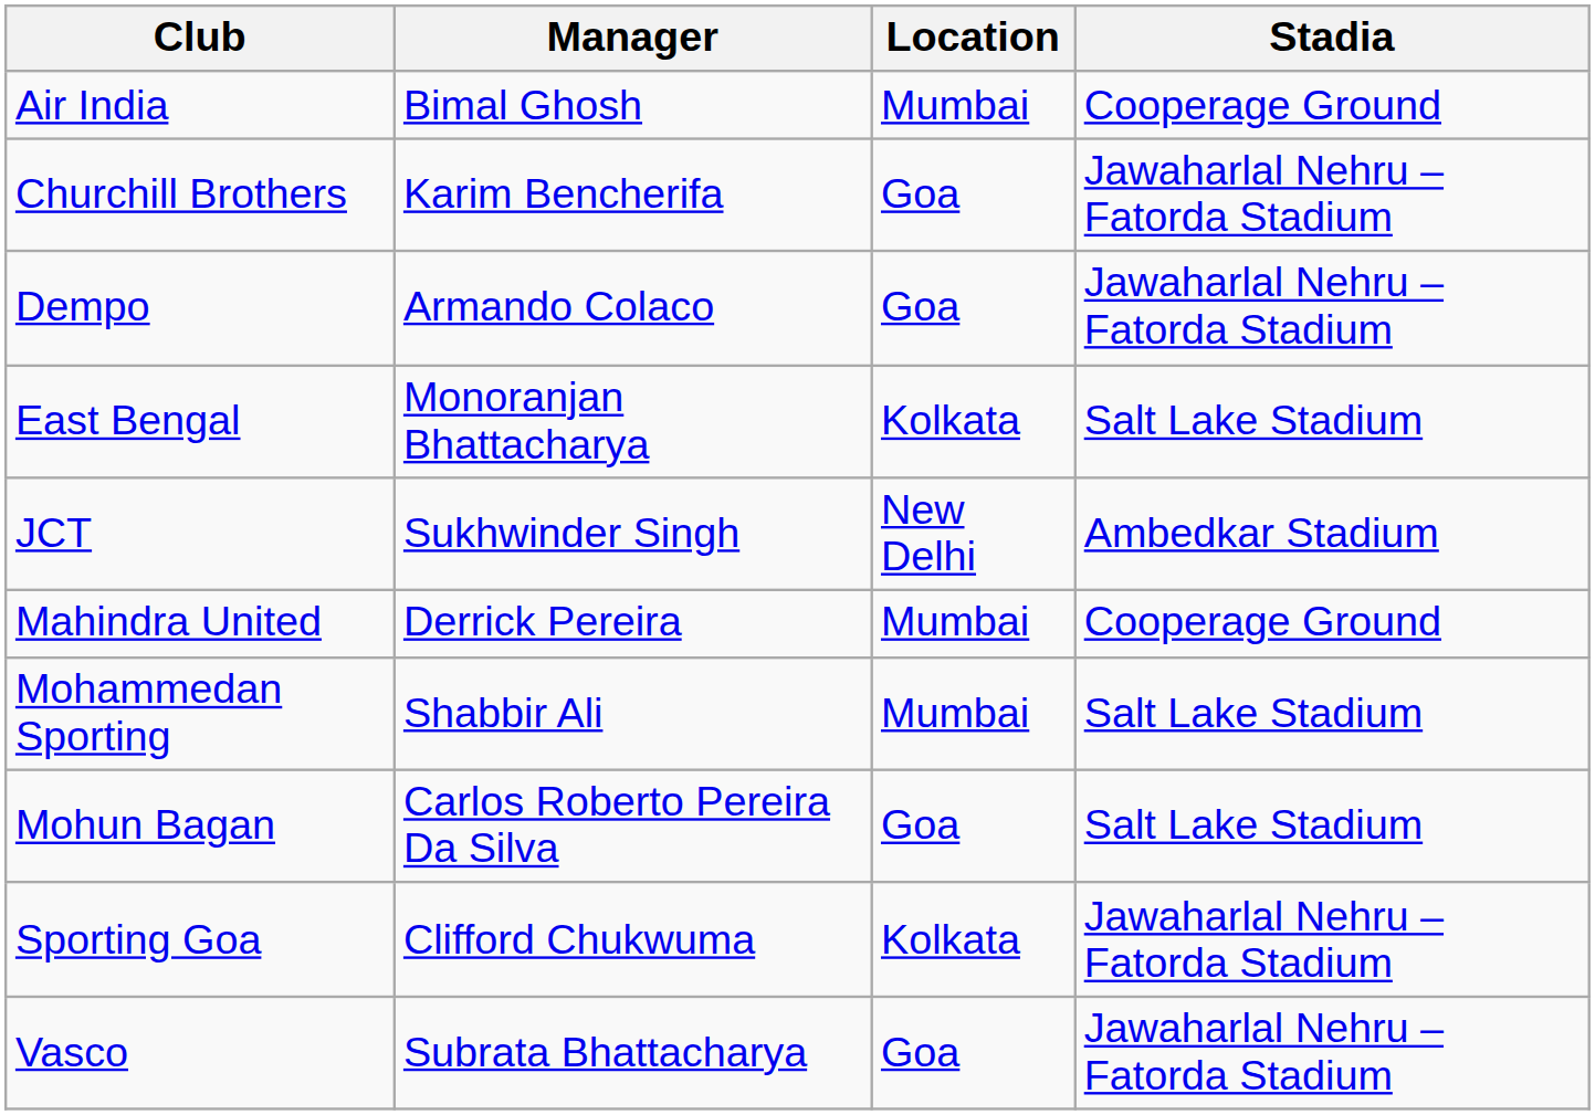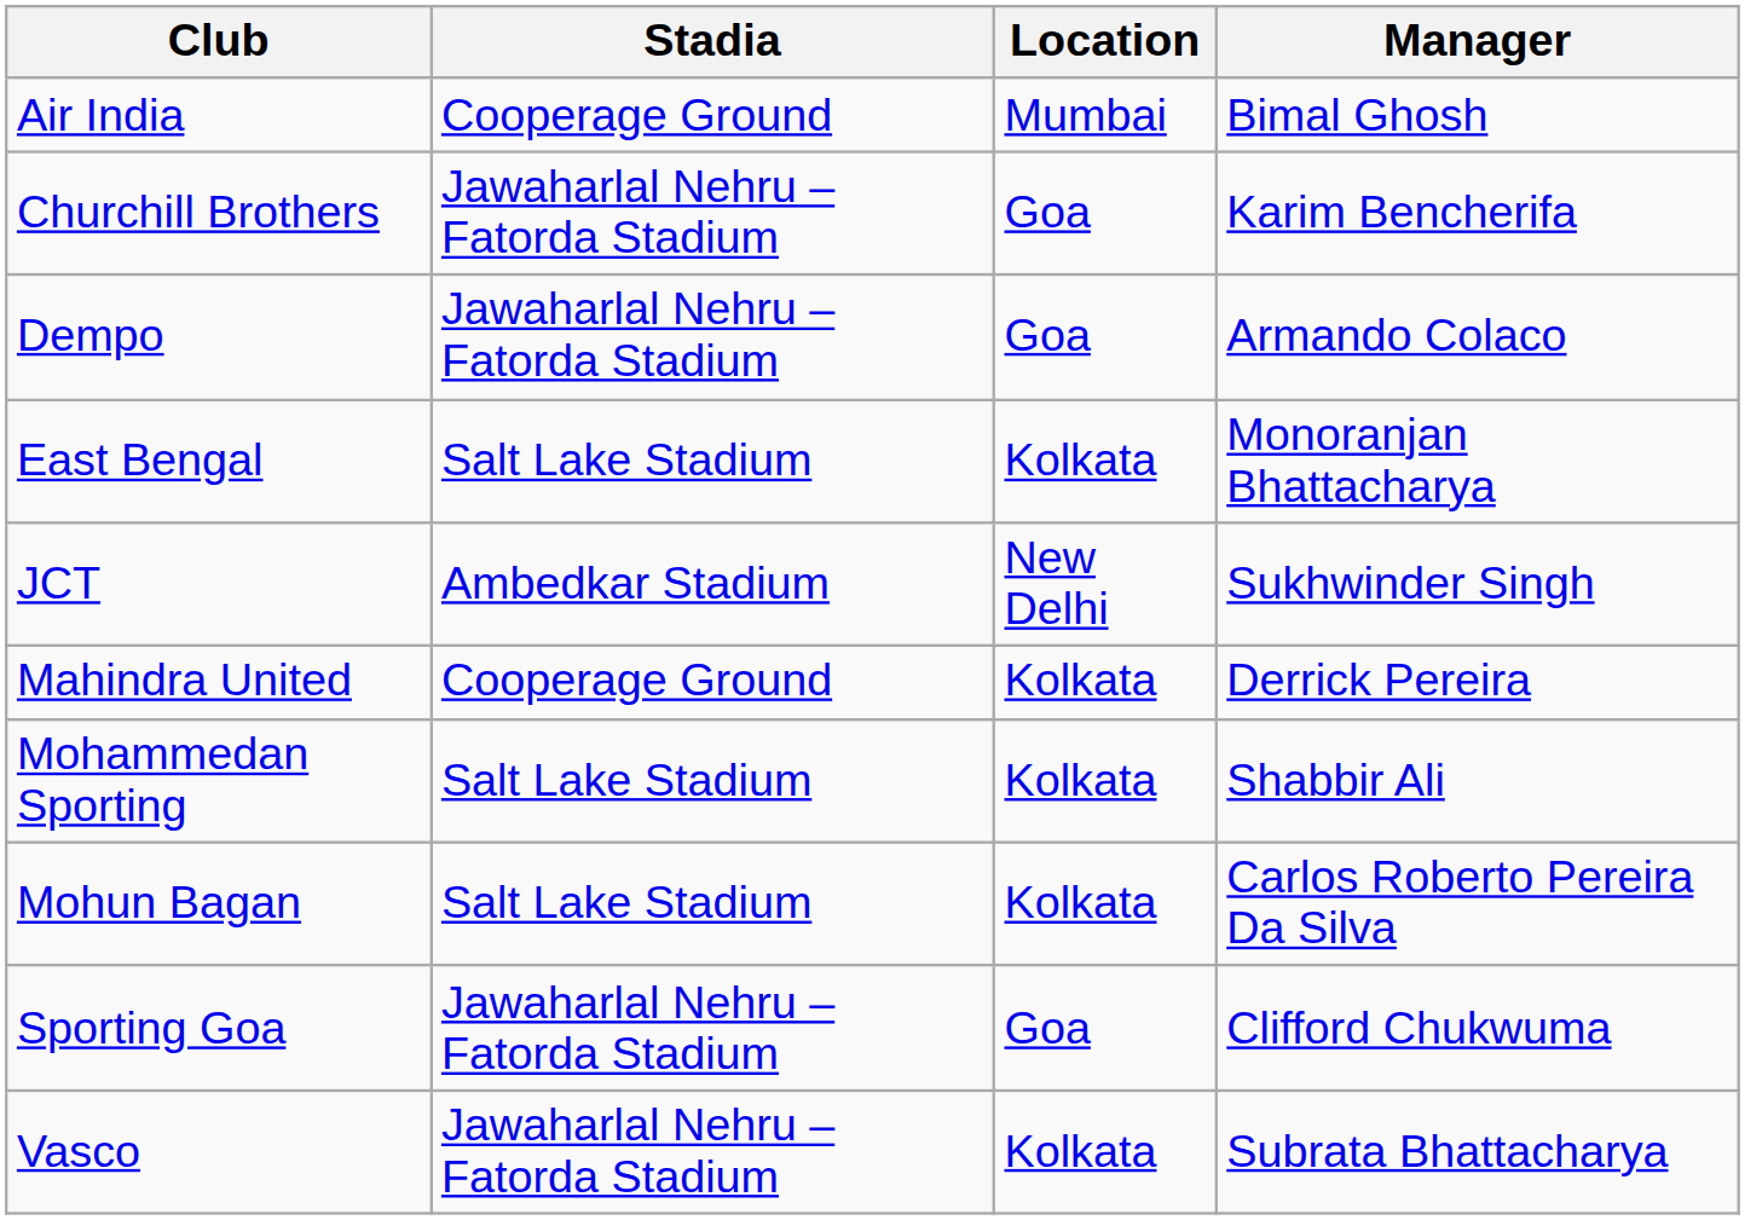 <table class="wikitable">
 <tr>
 <th>Club</th>
+<th>Stadia</th>
+<th>Location</th>
 <th>Manager</th>
-<th>Location</th>
-<th>Stadia</th>
 </tr>
 <tr>
 <td><a href='#'>Air India</a></td>
+<td><a href='#'>Cooperage Ground</a></td>
+<td><a href='#'>Mumbai</a></td>
 <td> <a href='#'>Bimal Ghosh</a></td>
-<td><a href='#'>Mumbai</a></td>
-<td><a href='#'>Cooperage Ground</a></td>
 </tr>
 <tr>
 <td><a href='#'>Churchill Brothers</a></td>
+<td><a href='#'>Jawaharlal Nehru – Fatorda Stadium</a></td>
+<td><a href='#'>Goa</a></td>
 <td> <a href='#'>Karim Bencherifa</a></td>
-<td><a href='#'>Goa</a></td>
-<td><a href='#'>Jawaharlal Nehru – Fatorda Stadium</a></td>
 </tr>
 <tr>
 <td><a href='#'>Dempo</a></td>
+<td><a href='#'>Jawaharlal Nehru – Fatorda Stadium</a></td>
+<td><a href='#'>Goa</a></td>
 <td> <a href='#'>Armando Colaco</a></td>
-<td><a href='#'>Goa</a></td>
-<td><a href='#'>Jawaharlal Nehru – Fatorda Stadium</a></td>
 </tr>
 <tr>
 <td><a href='#'>East Bengal</a></td>
+<td><a href='#'>Salt Lake Stadium</a></td>
+<td><a href='#'>Kolkata</a></td>
 <td> <a href='#'>Monoranjan Bhattacharya</a></td>
-<td><a href='#'>Kolkata</a></td>
-<td><a href='#'>Salt Lake Stadium</a></td>
 </tr>
 <tr>
 <td><a href='#'>JCT</a></td>
+<td><a href='#'>Ambedkar Stadium</a></td>
+<td><a href='#'>New Delhi</a></td>
 <td> <a href='#'>Sukhwinder Singh</a></td>
-<td><a href='#'>New Delhi</a></td>
-<td><a href='#'>Ambedkar Stadium</a></td>
 </tr>
 <tr>
 <td><a href='#'>Mahindra United</a></td>
+<td><a href='#'>Cooperage Ground</a></td>
+<td><a href='#'>Kolkata</a></td>
 <td> <a href='#'>Derrick Pereira</a></td>
-<td><a href='#'>Mumbai</a></td>
-<td><a href='#'>Cooperage Ground</a></td>
 </tr>
 <tr>
 <td><a href='#'>Mohammedan Sporting</a></td>
+<td><a href='#'>Salt Lake Stadium</a></td>
+<td><a href='#'>Kolkata</a></td>
 <td> <a href='#'>Shabbir Ali</a></td>
-<td><a href='#'>Mumbai</a></td>
-<td><a href='#'>Salt Lake Stadium</a></td>
 </tr>
 <tr>
 <td><a href='#'>Mohun Bagan</a></td>
+<td><a href='#'>Salt Lake Stadium</a></td>
+<td><a href='#'>Kolkata</a></td>
 <td> <a href='#'>Carlos Roberto Pereira Da Silva</a></td>
-<td><a href='#'>Goa</a></td>
-<td><a href='#'>Salt Lake Stadium</a></td>
 </tr>
 <tr>
 <td><a href='#'>Sporting Goa</a></td>
+<td><a href='#'>Jawaharlal Nehru – Fatorda Stadium</a></td>
+<td><a href='#'>Goa</a></td>
 <td> <a href='#'>Clifford Chukwuma</a></td>
-<td><a href='#'>Kolkata</a></td>
-<td><a href='#'>Jawaharlal Nehru – Fatorda Stadium</a></td>
 </tr>
 <tr>
 <td><a href='#'>Vasco</a></td>
+<td><a href='#'>Jawaharlal Nehru – Fatorda Stadium</a></td>
+<td><a href='#'>Kolkata</a></td>
 <td> <a href='#'>Subrata Bhattacharya</a></td>
-<td><a href='#'>Goa</a></td>
-<td><a href='#'>Jawaharlal Nehru – Fatorda Stadium</a></td>
 </tr>
 </table>
